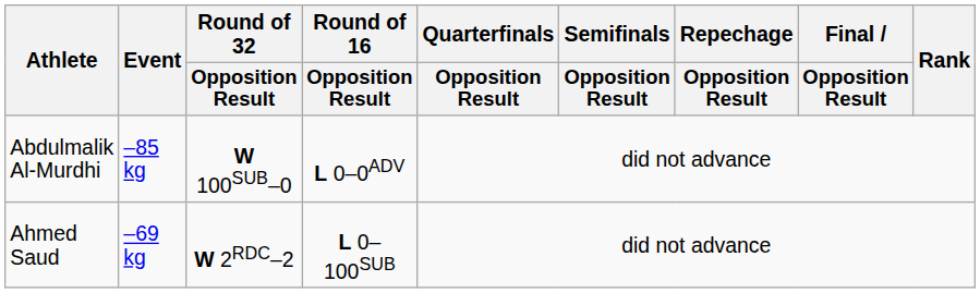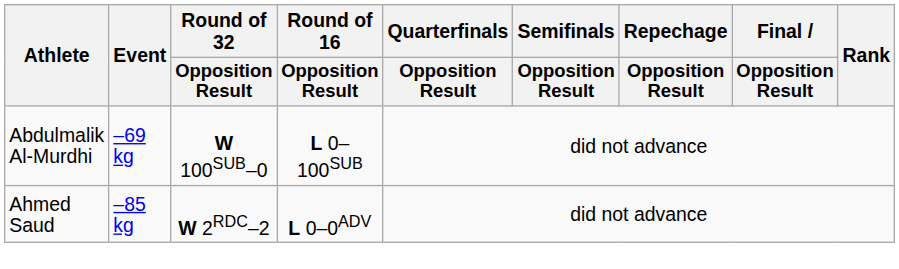 <table class=wikitable style=font-size:90%;text-align:center>
 <tr>
 <th rowspan="2">Athlete</th>
 <th rowspan="2">Event</th>
 <th>Round of 32</th>
 <th>Round of 16</th>
 <th>Quarterfinals</th>
 <th>Semifinals</th>
 <th>Repechage</th>
 <th>Final / </th>
 <th rowspan=2>Rank</th>
 </tr>
 <tr style="font-size:95%">
 <th>Opposition<br>Result</th>
 <th>Opposition<br>Result</th>
 <th>Opposition<br>Result</th>
 <th>Opposition<br>Result</th>
 <th>Opposition<br>Result</th>
 <th>Opposition<br>Result</th>
 </tr>
 <tr>
 <td align=left>Abdulmalik Al-Murdhi</td>
-<td align=left><a href='#'>–85 kg</a></td>
+<td align=left><a href='#'>–69 kg</a></td>
 <td><br><strong>W</strong> 100<sup>SUB</sup>–0</td>
-<td><br><strong>L</strong> 0–0<sup>ADV</sup></td>
+<td><br><strong>L</strong> 0–100<sup>SUB</sup></td>
 <td colspan=5>did not advance</td>
 </tr>
 <tr>
 <td align=left>Ahmed Saud</td>
-<td align=left><a href='#'>–69 kg</a></td>
+<td align=left><a href='#'>–85 kg</a></td>
 <td><br><strong>W</strong> 2<sup>RDC</sup>–2</td>
-<td><br><strong>L</strong> 0–100<sup>SUB</sup></td>
+<td><br><strong>L</strong> 0–0<sup>ADV</sup></td>
 <td colspan=5>did not advance</td>
 </tr>
 </table>
